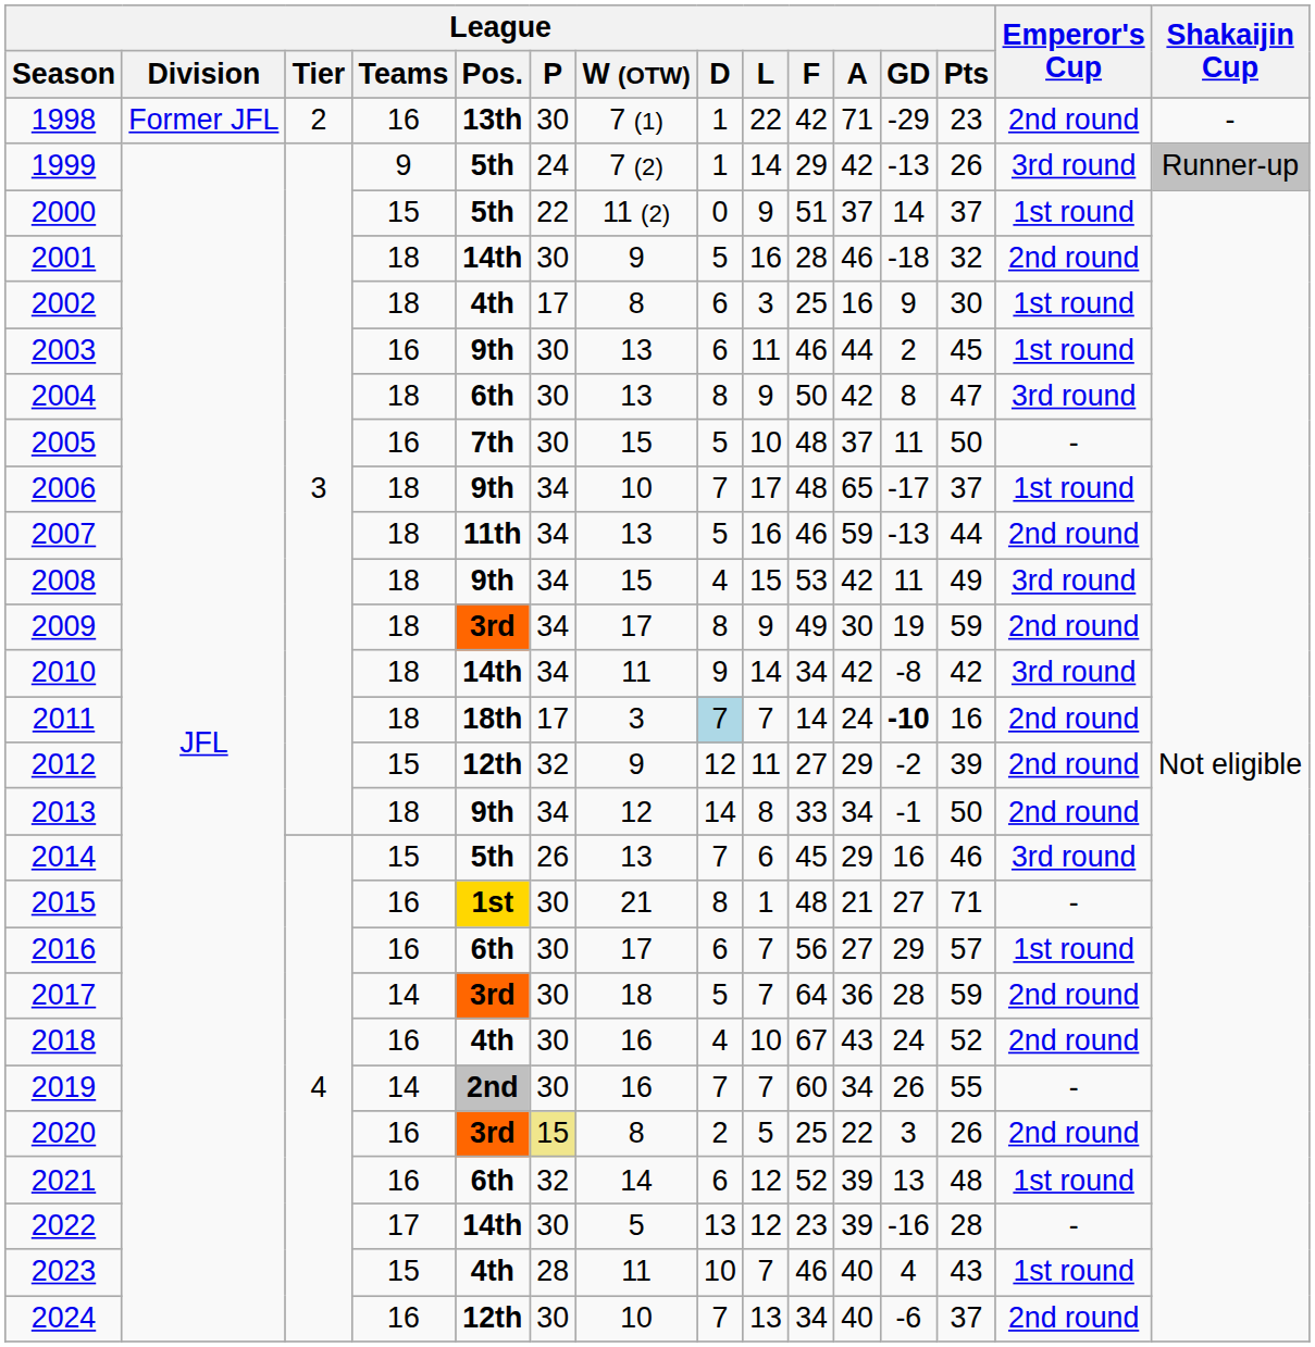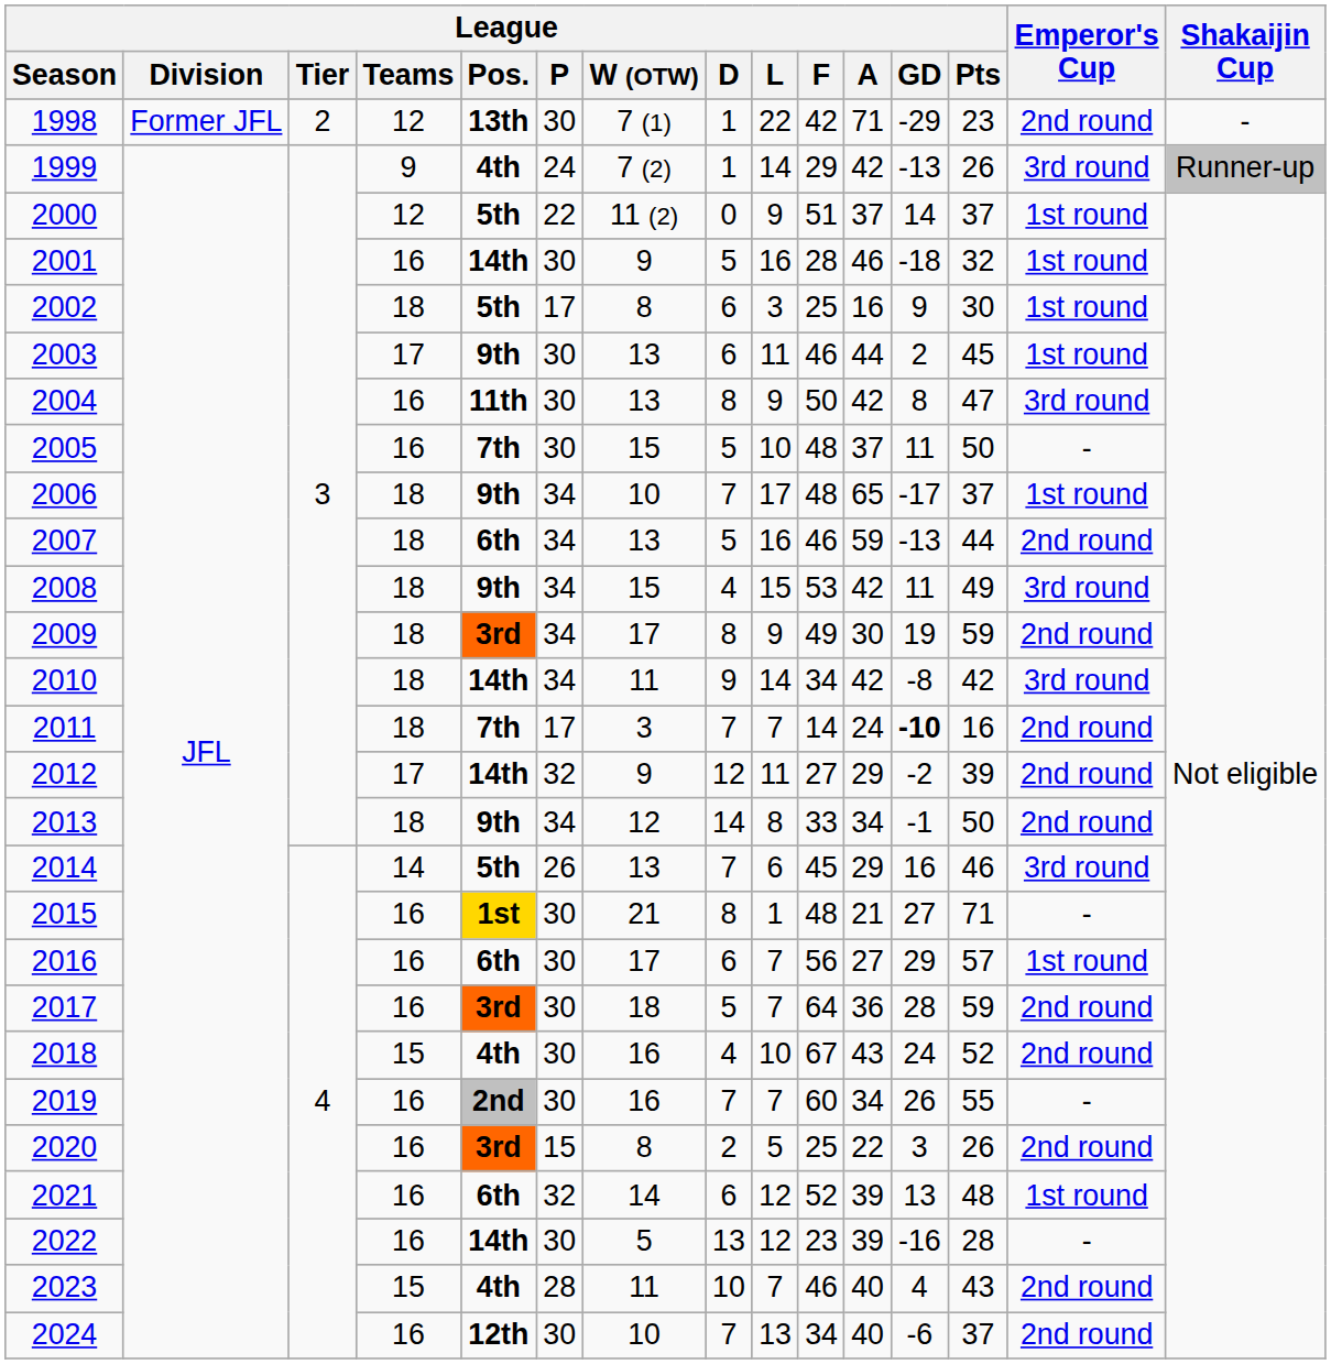 <table class="wikitable" style="text-align: center">
 <tr>
 <th colspan=13>League</th>
 <th rowspan=2><a href='#'>Emperor's<br>Cup</a></th>
 <th rowspan=2><a href='#'>Shakaijin<br>Cup</a></th>
 </tr>
 <tr>
 <th>Season</th>
 <th>Division</th>
 <th>Tier</th>
 <th>Teams</th>
 <th>Pos.</th>
 <th>P</th>
 <th>W <small>(OTW)</small></th>
 <th>D</th>
 <th>L</th>
 <th>F</th>
 <th>A</th>
 <th>GD</th>
 <th>Pts</th>
 </tr>
 <tr>
 <td><a href='#'>1998</a></td>
 <td><a href='#'>Former JFL</a></td>
 <td>2</td>
-<td>16</td>
+<td>12</td>
 <td><strong>13th</strong></td>
 <td>30</td>
 <td>7 <small>(1)</small></td>
 <td>1</td>
 <td>22</td>
 <td>42</td>
 <td>71</td>
 <td>-29</td>
 <td>23</td>
 <td><a href='#'>2nd round</a></td>
 <td>-</td>
 </tr>
 <tr>
 <td><a href='#'>1999</a></td>
 <td rowspan="26"><a href='#'>JFL</a></td>
 <td rowspan="15">3</td>
 <td>9</td>
-<td><strong>5th</strong></td>
+<td><strong>4th</strong></td>
 <td>24</td>
 <td>7 <small>(2)</small></td>
 <td>1</td>
 <td>14</td>
 <td>29</td>
 <td>42</td>
 <td>-13</td>
 <td>26</td>
 <td><a href='#'>3rd round</a></td>
 <td bgcolor=silver>Runner-up</td>
 </tr>
 <tr>
 <td><a href='#'>2000</a></td>
-<td>15</td>
+<td>12</td>
 <td><strong>5th</strong></td>
 <td>22</td>
 <td>11 <small>(2)</small></td>
 <td>0</td>
 <td>9</td>
 <td>51</td>
 <td>37</td>
 <td>14</td>
 <td>37</td>
 <td><a href='#'>1st round</a></td>
 <td rowspan="25">Not eligible</td>
 </tr>
 <tr>
 <td><a href='#'>2001</a></td>
-<td>18</td>
+<td>16</td>
 <td><strong>14th</strong></td>
 <td>30</td>
 <td>9</td>
 <td>5</td>
 <td>16</td>
 <td>28</td>
 <td>46</td>
 <td>-18</td>
 <td>32</td>
-<td><a href='#'>2nd round</a></td>
+<td><a href='#'>1st round</a></td>
 </tr>
 <tr>
 <td><a href='#'>2002</a></td>
 <td>18</td>
-<td><strong>4th</strong></td>
+<td><strong>5th</strong></td>
 <td>17</td>
 <td>8</td>
 <td>6</td>
 <td>3</td>
 <td>25</td>
 <td>16</td>
 <td>9</td>
 <td>30</td>
 <td><a href='#'>1st round</a></td>
 </tr>
 <tr>
 <td><a href='#'>2003</a></td>
-<td>16</td>
+<td>17</td>
 <td><strong>9th</strong></td>
 <td>30</td>
 <td>13</td>
 <td>6</td>
 <td>11</td>
 <td>46</td>
 <td>44</td>
 <td>2</td>
 <td>45</td>
 <td><a href='#'>1st round</a></td>
 </tr>
 <tr>
 <td><a href='#'>2004</a></td>
-<td>18</td>
-<td><strong>6th</strong></td>
+<td>16</td>
+<td><strong>11th</strong></td>
 <td>30</td>
 <td>13</td>
 <td>8</td>
 <td>9</td>
 <td>50</td>
 <td>42</td>
 <td>8</td>
 <td>47</td>
 <td><a href='#'>3rd round</a></td>
 </tr>
 <tr>
 <td><a href='#'>2005</a></td>
 <td>16</td>
 <td><strong>7th</strong></td>
 <td>30</td>
 <td>15</td>
 <td>5</td>
 <td>10</td>
 <td>48</td>
 <td>37</td>
 <td>11</td>
 <td>50</td>
 <td>-</td>
 </tr>
 <tr>
 <td><a href='#'>2006</a></td>
 <td>18</td>
 <td><strong>9th</strong></td>
 <td>34</td>
 <td>10</td>
 <td>7</td>
 <td>17</td>
 <td>48</td>
 <td>65</td>
 <td>-17</td>
 <td>37</td>
 <td><a href='#'>1st round</a></td>
 </tr>
 <tr>
 <td><a href='#'>2007</a></td>
 <td>18</td>
-<td><strong>11th</strong></td>
+<td><strong>6th</strong></td>
 <td>34</td>
 <td>13</td>
 <td>5</td>
 <td>16</td>
 <td>46</td>
 <td>59</td>
 <td>-13</td>
 <td>44</td>
 <td><a href='#'>2nd round</a></td>
 </tr>
 <tr>
 <td><a href='#'>2008</a></td>
 <td>18</td>
 <td><strong>9th</strong></td>
 <td>34</td>
 <td>15</td>
 <td>4</td>
 <td>15</td>
 <td>53</td>
 <td>42</td>
 <td>11</td>
 <td>49</td>
 <td><a href='#'>3rd round</a></td>
 </tr>
 <tr>
 <td><a href='#'>2009</a></td>
 <td>18</td>
 <td bgcolor=ff6600><strong>3rd</strong></td>
 <td>34</td>
 <td>17</td>
 <td>8</td>
 <td>9</td>
 <td>49</td>
 <td>30</td>
 <td>19</td>
 <td>59</td>
 <td><a href='#'>2nd round</a></td>
 </tr>
 <tr>
 <td><a href='#'>2010</a></td>
 <td>18</td>
 <td><strong>14th</strong></td>
 <td>34</td>
 <td>11</td>
 <td>9</td>
 <td>14</td>
 <td>34</td>
 <td>42</td>
 <td>-8</td>
 <td>42</td>
 <td><a href='#'>3rd round</a></td>
 </tr>
 <tr>
 <td><a href='#'>2011</a></td>
 <td>18</td>
-<td><strong>18th</strong></td>
+<td><strong>7th</strong></td>
 <td>17</td>
 <td>3</td>
-<td style="background: lightblue;">7</td>
+<td>7</td>
 <td>7</td>
 <td>14</td>
 <td>24</td>
 <td><strong>-10</strong></td>
 <td>16</td>
 <td><a href='#'>2nd round</a></td>
 </tr>
 <tr>
 <td><a href='#'>2012</a></td>
-<td>15</td>
-<td><strong>12th</strong></td>
+<td>17</td>
+<td><strong>14th</strong></td>
 <td>32</td>
 <td>9</td>
 <td>12</td>
 <td>11</td>
 <td>27</td>
 <td>29</td>
 <td>-2</td>
 <td>39</td>
 <td><a href='#'>2nd round</a></td>
 </tr>
 <tr>
 <td><a href='#'>2013</a></td>
 <td>18</td>
 <td><strong>9th</strong></td>
 <td>34</td>
 <td>12</td>
 <td>14</td>
 <td>8</td>
 <td>33</td>
 <td>34</td>
 <td>-1</td>
 <td>50</td>
 <td><a href='#'>2nd round</a></td>
 </tr>
 <tr>
 <td><a href='#'>2014</a></td>
 <td rowspan="11">4</td>
-<td>15</td>
+<td>14</td>
 <td><strong>5th</strong></td>
 <td>26</td>
 <td>13</td>
 <td>7</td>
 <td>6</td>
 <td>45</td>
 <td>29</td>
 <td>16</td>
 <td>46</td>
 <td><a href='#'>3rd round</a></td>
 </tr>
 <tr>
 <td><a href='#'>2015</a></td>
 <td>16</td>
 <td bgcolor=gold><strong>1st</strong></td>
 <td>30</td>
 <td>21</td>
 <td>8</td>
 <td>1</td>
 <td>48</td>
 <td>21</td>
 <td>27</td>
 <td>71</td>
 <td>-</td>
 </tr>
 <tr>
 <td><a href='#'>2016</a></td>
 <td>16</td>
 <td><strong>6th</strong></td>
 <td>30</td>
 <td>17</td>
 <td>6</td>
 <td>7</td>
 <td>56</td>
 <td>27</td>
 <td>29</td>
 <td>57</td>
 <td><a href='#'>1st round</a></td>
 </tr>
 <tr>
 <td><a href='#'>2017</a></td>
-<td>14</td>
+<td>16</td>
 <td bgcolor=ff6600><strong>3rd</strong></td>
 <td>30</td>
 <td>18</td>
 <td>5</td>
 <td>7</td>
 <td>64</td>
 <td>36</td>
 <td>28</td>
 <td>59</td>
 <td><a href='#'>2nd round</a></td>
 </tr>
 <tr>
 <td><a href='#'>2018</a></td>
-<td>16</td>
+<td>15</td>
 <td><strong>4th</strong></td>
 <td>30</td>
 <td>16</td>
 <td>4</td>
 <td>10</td>
 <td>67</td>
 <td>43</td>
 <td>24</td>
 <td>52</td>
 <td><a href='#'>2nd round</a></td>
 </tr>
 <tr>
 <td><a href='#'>2019</a></td>
-<td>14</td>
+<td>16</td>
 <td bgcolor=silver><strong>2nd</strong></td>
 <td>30</td>
 <td>16</td>
 <td>7</td>
 <td>7</td>
 <td>60</td>
 <td>34</td>
 <td>26</td>
 <td>55</td>
 <td>-</td>
 </tr>
 <tr>
 <td><a href='#'>2020</a></td>
 <td>16</td>
 <td bgcolor=ff6600><strong>3rd</strong></td>
-<td style="background: khaki;">15</td>
+<td>15</td>
 <td>8</td>
 <td>2</td>
 <td>5</td>
 <td>25</td>
 <td>22</td>
 <td>3</td>
 <td>26</td>
 <td><a href='#'>2nd round</a></td>
 </tr>
 <tr>
 <td><a href='#'>2021</a></td>
 <td>16</td>
 <td><strong>6th</strong></td>
 <td>32</td>
 <td>14</td>
 <td>6</td>
 <td>12</td>
 <td>52</td>
 <td>39</td>
 <td>13</td>
 <td>48</td>
 <td><a href='#'>1st round</a></td>
 </tr>
 <tr>
 <td><a href='#'>2022</a></td>
-<td>17</td>
+<td>16</td>
 <td><strong>14th</strong></td>
 <td>30</td>
 <td>5</td>
 <td>13</td>
 <td>12</td>
 <td>23</td>
 <td>39</td>
 <td>-16</td>
 <td>28</td>
 <td>-</td>
 </tr>
 <tr>
 <td><a href='#'>2023</a></td>
 <td>15</td>
 <td><strong>4th</strong></td>
 <td>28</td>
 <td>11</td>
 <td>10</td>
 <td>7</td>
 <td>46</td>
 <td>40</td>
 <td>4</td>
 <td>43</td>
-<td><a href='#'>1st round</a></td>
+<td><a href='#'>2nd round</a></td>
 </tr>
 <tr>
 <td><a href='#'>2024</a></td>
 <td>16</td>
 <td><strong>12th</strong></td>
 <td>30</td>
 <td>10</td>
 <td>7</td>
 <td>13</td>
 <td>34</td>
 <td>40</td>
 <td>-6</td>
 <td>37</td>
 <td><a href='#'>2nd round</a></td>
 </tr>
 </table>
